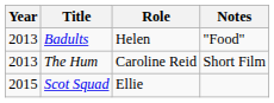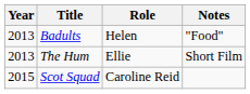 <table class="wikitable sortable">
 <tr>
 <th>Year</th>
 <th>Title</th>
 <th>Role</th>
 <th>Notes</th>
 </tr>
 <tr>
 <td>2013</td>
 <td><em><a href='#'>Badults</a></em></td>
 <td>Helen</td>
 <td>"Food"</td>
 </tr>
 <tr>
 <td>2013</td>
 <td><em>The Hum</em></td>
-<td>Caroline Reid</td>
+<td>Ellie</td>
 <td>Short Film</td>
 </tr>
 <tr>
 <td>2015</td>
 <td><em><a href='#'>Scot Squad</a></em></td>
-<td>Ellie</td>
+<td>Caroline Reid</td>
 <td></td>
 </tr>
 </table>
